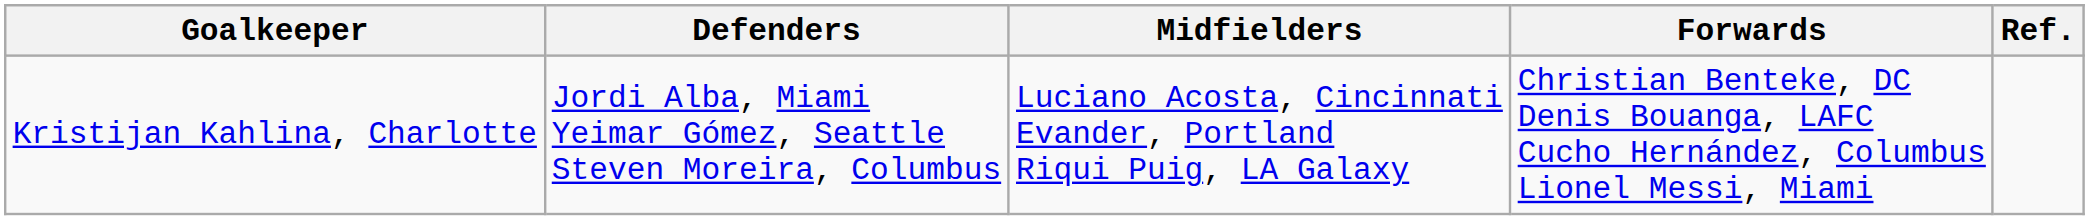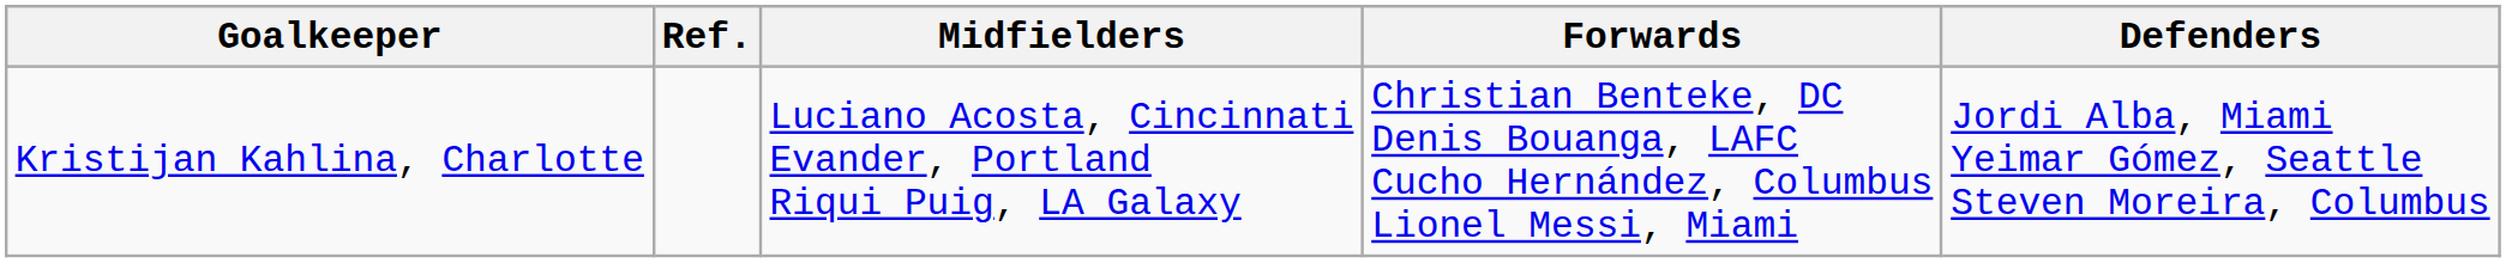 <table class="wikitable">
 <tr style="background:#cccccc;">
 <th>Goalkeeper</th>
-<th>Defenders</th>
+<th>Ref.</th>
 <th>Midfielders</th>
 <th>Forwards</th>
-<th>Ref.</th>
+<th>Defenders</th>
 </tr>
 <tr>
 <td> <a href='#'>Kristijan Kahlina</a>, <a href='#'>Charlotte</a></td>
-<td> <a href='#'>Jordi Alba</a>, <a href='#'>Miami</a><br> <a href='#'>Yeimar Gómez</a>, <a href='#'>Seattle</a><br> <a href='#'>Steven Moreira</a>, <a href='#'>Columbus</a></td>
+<td></td>
 <td> <a href='#'>Luciano Acosta</a>, <a href='#'>Cincinnati</a><br> <a href='#'>Evander</a>, <a href='#'>Portland</a><br> <a href='#'>Riqui Puig</a>, <a href='#'>LA Galaxy</a></td>
 <td> <a href='#'>Christian Benteke</a>, <a href='#'>DC</a><br> <a href='#'>Denis Bouanga</a>, <a href='#'>LAFC</a><br> <a href='#'>Cucho Hernández</a>, <a href='#'>Columbus</a><br> <a href='#'>Lionel Messi</a>, <a href='#'>Miami</a></td>
-<td></td>
+<td> <a href='#'>Jordi Alba</a>, <a href='#'>Miami</a><br> <a href='#'>Yeimar Gómez</a>, <a href='#'>Seattle</a><br> <a href='#'>Steven Moreira</a>, <a href='#'>Columbus</a></td>
 </tr>
 </table>
